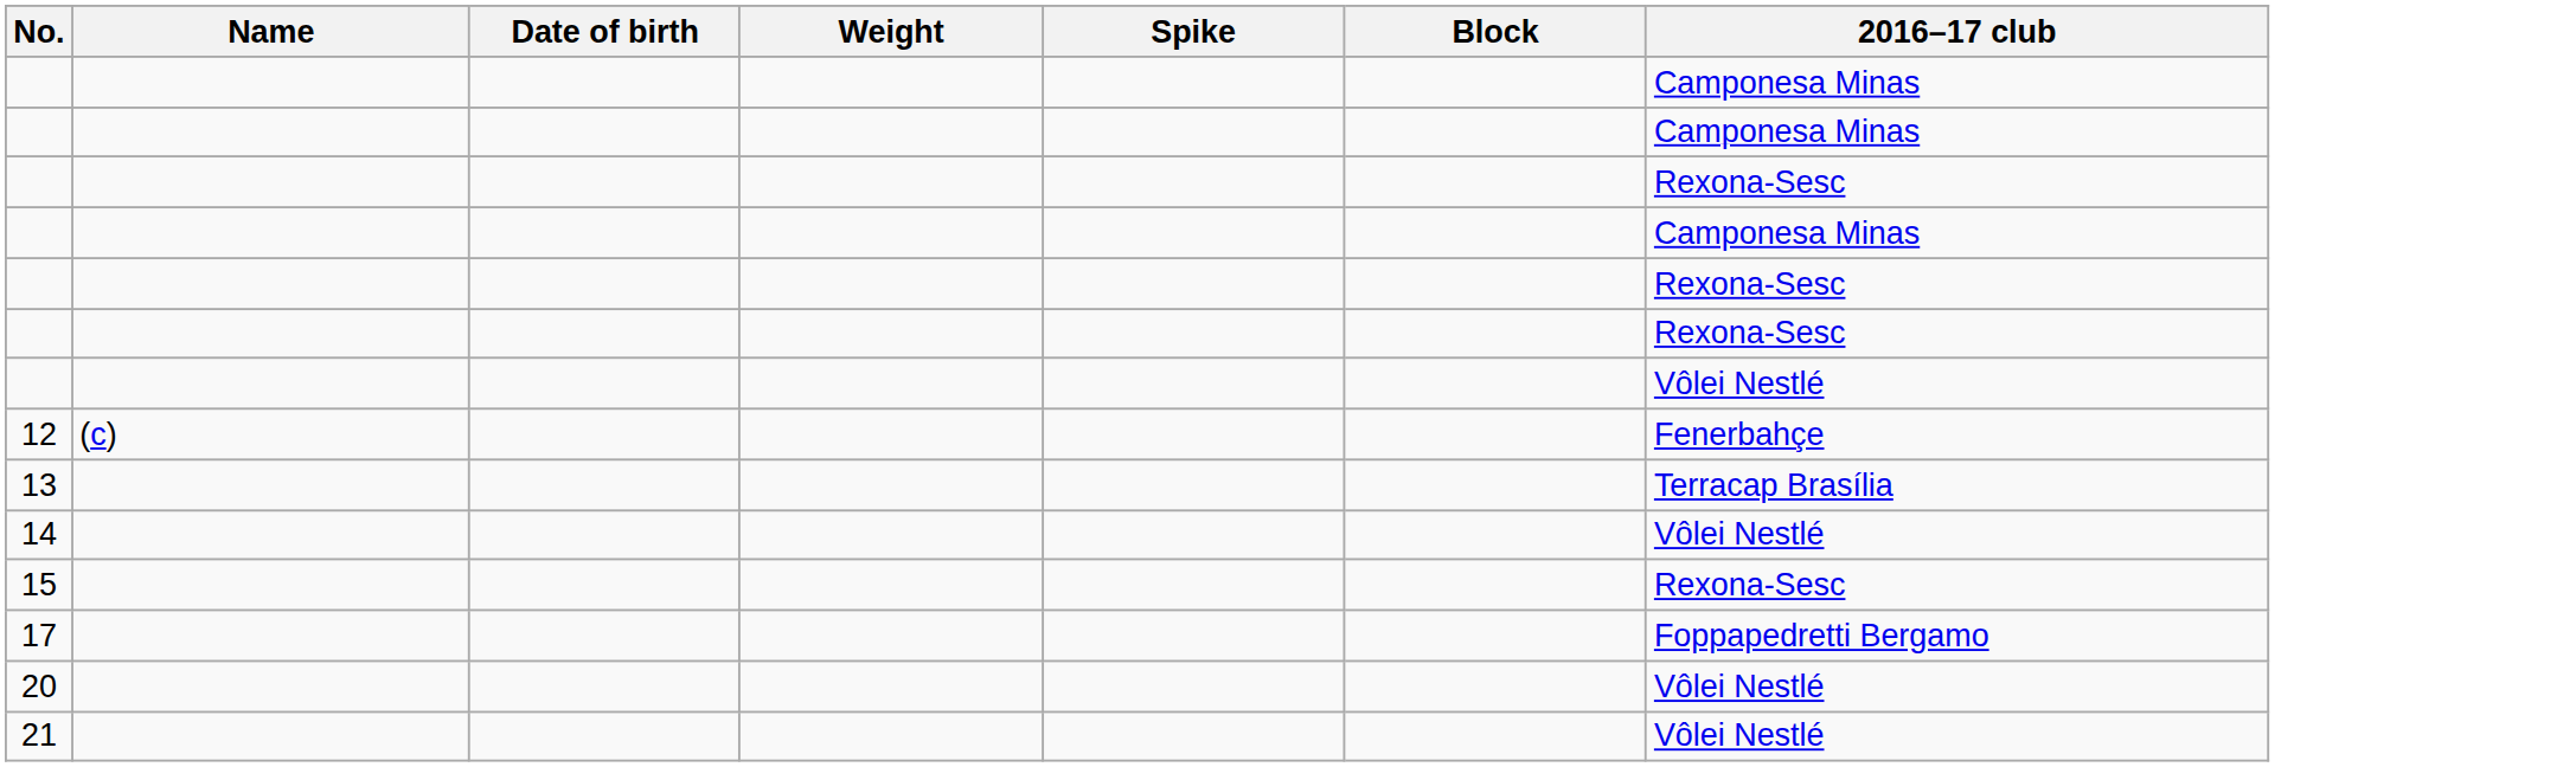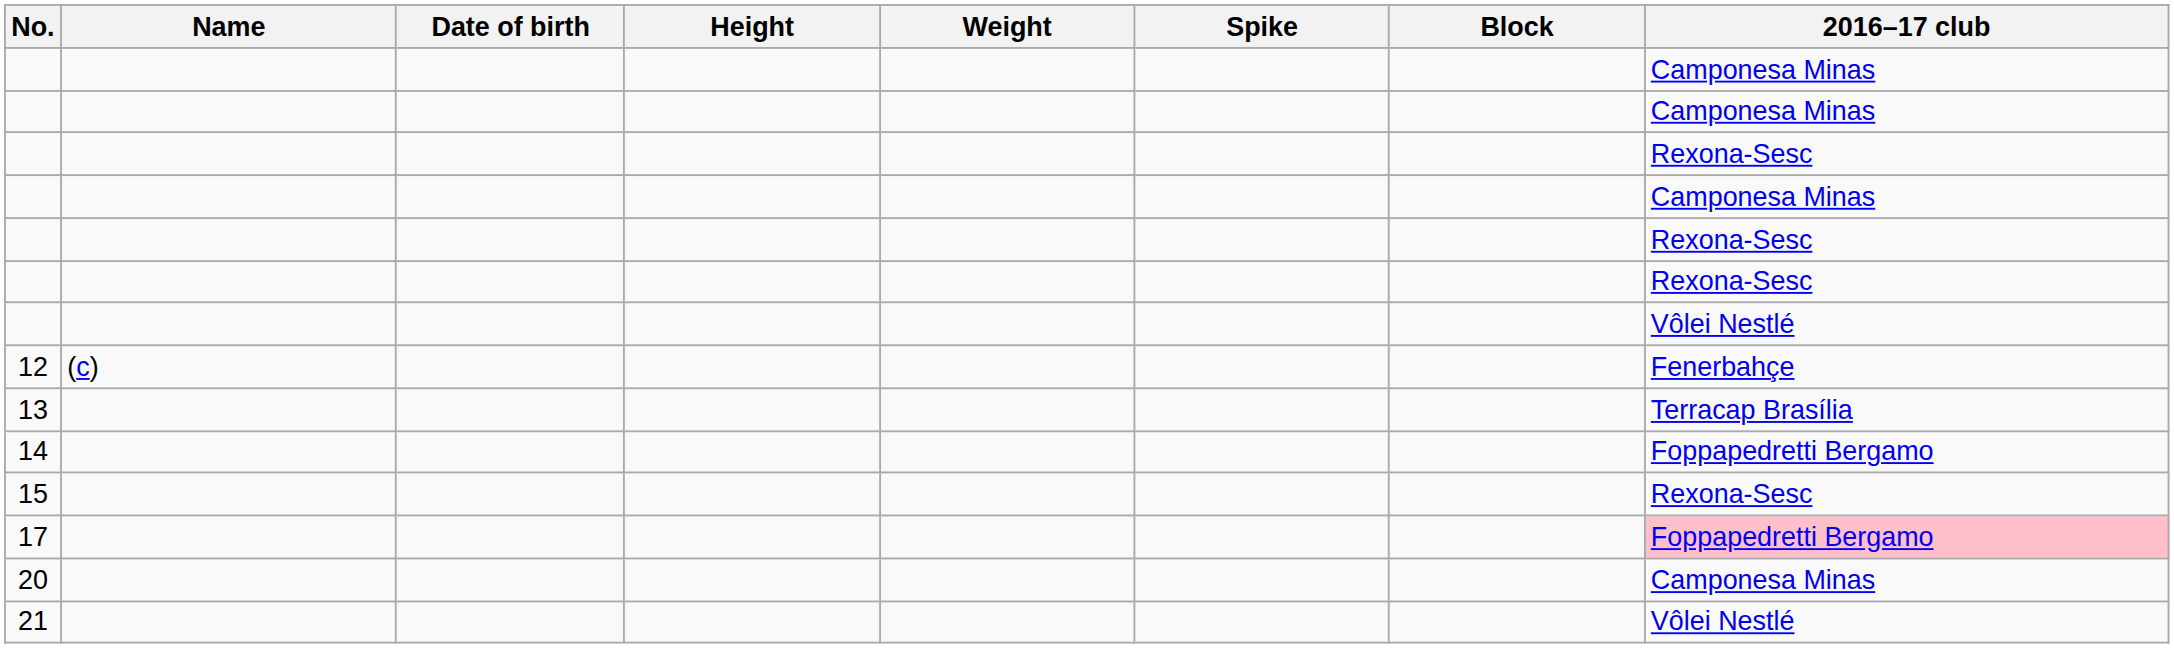 <table class="wikitable sortable" style="font-size:90%; text-align:center;">
 <tr>
 <th>No.</th>
 <th style="width:12em">Name</th>
 <th style="width:8em">Date of birth</th>
+<th style="width:9em">Height</th>
 <th style="width:9em">Weight</th>
 <th style="width:9em">Spike</th>
 <th style="width:9em">Block</th>
 <th style="width:19em">2016–17 club</th>
 </tr>
 <tr>
 <td></td>
 <td align=left></td>
 <td align=right></td>
 <td></td>
 <td></td>
 <td></td>
+<td></td>
 <td align=left> <a href='#'>Camponesa Minas</a></td>
 </tr>
 <tr>
 <td></td>
 <td align=left></td>
 <td align=right></td>
+<td></td>
 <td></td>
 <td></td>
 <td></td>
 <td align=left> <a href='#'>Camponesa Minas</a></td>
 </tr>
 <tr>
 <td></td>
 <td align=left></td>
 <td align=right></td>
 <td></td>
 <td></td>
 <td></td>
+<td></td>
 <td align=left> <a href='#'>Rexona-Sesc</a></td>
 </tr>
 <tr>
 <td></td>
 <td align=left></td>
 <td align=right></td>
+<td></td>
 <td></td>
 <td></td>
 <td></td>
 <td align=left> <a href='#'>Camponesa Minas</a></td>
 </tr>
 <tr>
 <td></td>
 <td align=left></td>
 <td align=right></td>
 <td></td>
 <td></td>
 <td></td>
+<td></td>
 <td align=left> <a href='#'>Rexona-Sesc</a></td>
 </tr>
 <tr>
 <td></td>
 <td align=left></td>
 <td align=right></td>
+<td></td>
 <td></td>
 <td></td>
 <td></td>
 <td align=left> <a href='#'>Rexona-Sesc</a></td>
 </tr>
 <tr>
 <td></td>
 <td align=left></td>
 <td align=right></td>
 <td></td>
 <td></td>
 <td></td>
+<td></td>
 <td align=left> <a href='#'>Vôlei Nestlé</a></td>
 </tr>
 <tr>
 <td>12</td>
 <td align=left> (<a href='#'>c</a>)</td>
 <td align=right></td>
+<td></td>
 <td></td>
 <td></td>
 <td></td>
 <td align=left> <a href='#'>Fenerbahçe</a></td>
 </tr>
 <tr>
 <td>13</td>
 <td align=left></td>
 <td align=right></td>
 <td></td>
 <td></td>
 <td></td>
+<td></td>
 <td align=left> <a href='#'>Terracap Brasília</a></td>
 </tr>
 <tr>
 <td>14</td>
 <td align=left></td>
 <td align=right></td>
 <td></td>
 <td></td>
 <td></td>
-<td align=left> <a href='#'>Vôlei Nestlé</a></td>
+<td></td>
+<td align=left> <a href='#'>Foppapedretti Bergamo</a></td>
 </tr>
 <tr>
 <td>15</td>
 <td align=left></td>
 <td align=right></td>
+<td></td>
 <td></td>
 <td></td>
 <td></td>
 <td align=left> <a href='#'>Rexona-Sesc</a></td>
 </tr>
 <tr>
 <td>17</td>
 <td align=left></td>
 <td align=right></td>
 <td></td>
 <td></td>
 <td></td>
-<td align=left> <a href='#'>Foppapedretti Bergamo</a></td>
+<td></td>
+<td align=left style="background: pink;"> <a href='#'>Foppapedretti Bergamo</a></td>
 </tr>
 <tr>
 <td>20</td>
 <td align=left></td>
 <td align=right></td>
 <td></td>
 <td></td>
 <td></td>
-<td align=left> <a href='#'>Vôlei Nestlé</a></td>
+<td></td>
+<td align=left> <a href='#'>Camponesa Minas</a></td>
 </tr>
 <tr>
 <td>21</td>
 <td align=left></td>
 <td align=right></td>
 <td></td>
 <td></td>
 <td></td>
+<td></td>
 <td align=left> <a href='#'>Vôlei Nestlé</a></td>
 </tr>
 </table>
